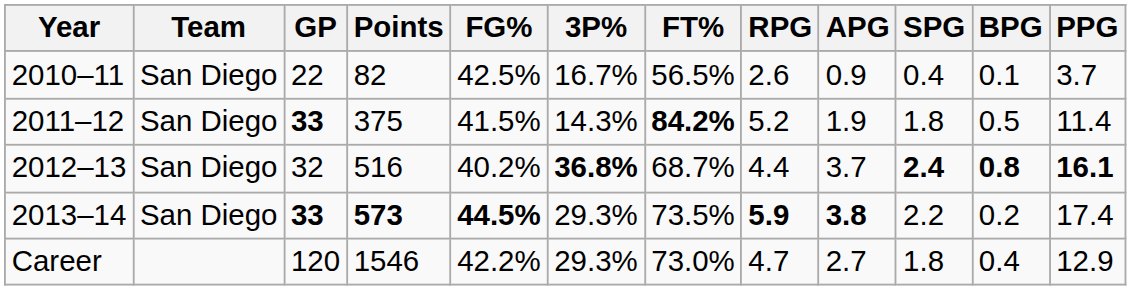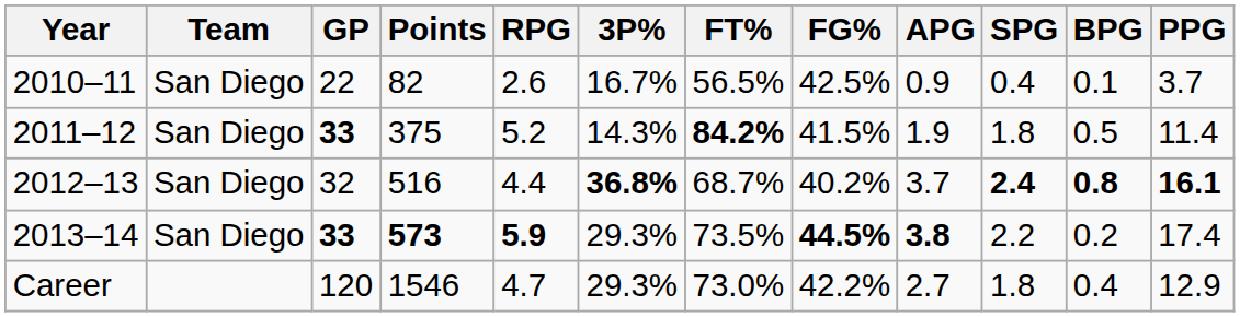 <table class="wikitable">
 <tr>
 <th>Year</th>
 <th>Team</th>
 <th>GP</th>
 <th>Points</th>
-<th>FG%</th>
+<th>RPG</th>
 <th>3P%</th>
 <th>FT%</th>
-<th>RPG</th>
+<th>FG%</th>
 <th>APG</th>
 <th>SPG</th>
 <th>BPG</th>
 <th>PPG</th>
 </tr>
 <tr>
 <td>2010–11</td>
 <td>San Diego</td>
 <td>22</td>
 <td>82</td>
-<td>42.5%</td>
+<td>2.6</td>
 <td>16.7%</td>
 <td>56.5%</td>
-<td>2.6</td>
+<td>42.5%</td>
 <td>0.9</td>
 <td>0.4</td>
 <td>0.1</td>
 <td>3.7</td>
 </tr>
 <tr>
 <td>2011–12</td>
 <td>San Diego</td>
 <td><strong>33</strong></td>
 <td>375</td>
-<td>41.5%</td>
+<td>5.2</td>
 <td>14.3%</td>
 <td><strong>84.2%</strong></td>
-<td>5.2</td>
+<td>41.5%</td>
 <td>1.9</td>
 <td>1.8</td>
 <td>0.5</td>
 <td>11.4</td>
 </tr>
 <tr>
 <td>2012–13</td>
 <td>San Diego</td>
 <td>32</td>
 <td>516</td>
-<td>40.2%</td>
+<td>4.4</td>
 <td><strong>36.8%</strong></td>
 <td>68.7%</td>
-<td>4.4</td>
+<td>40.2%</td>
 <td>3.7</td>
 <td><strong>2.4</strong></td>
 <td><strong>0.8</strong></td>
 <td><strong>16.1</strong></td>
 </tr>
 <tr>
 <td>2013–14</td>
 <td>San Diego</td>
 <td><strong>33</strong></td>
 <td><strong>573</strong></td>
-<td><strong>44.5%</strong></td>
+<td><strong>5.9</strong></td>
 <td>29.3%</td>
 <td>73.5%</td>
-<td><strong>5.9</strong></td>
+<td><strong>44.5%</strong></td>
 <td><strong>3.8</strong></td>
 <td>2.2</td>
 <td>0.2</td>
 <td>17.4</td>
 </tr>
 <tr>
 <td>Career</td>
 <td></td>
 <td>120</td>
 <td>1546</td>
-<td>42.2%</td>
+<td>4.7</td>
 <td>29.3%</td>
 <td>73.0%</td>
-<td>4.7</td>
+<td>42.2%</td>
 <td>2.7</td>
 <td>1.8</td>
 <td>0.4</td>
 <td>12.9</td>
 </tr>
 </table>
